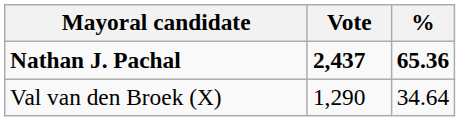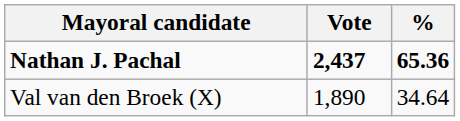 <table class="wikitable">
 <tr>
 <th width="200px">Mayoral candidate</th>
 <th width="50px">Vote</th>
 <th width="30px">%</th>
 </tr>
 <tr>
 <td><strong>Nathan J. Pachal</strong> </td>
 <td><strong>2,437</strong></td>
 <td><strong>65.36</strong></td>
 </tr>
 <tr>
 <td>Val van den Broek (X)</td>
-<td>1,290</td>
+<td>1,890</td>
 <td>34.64</td>
 </tr>
 </table>
